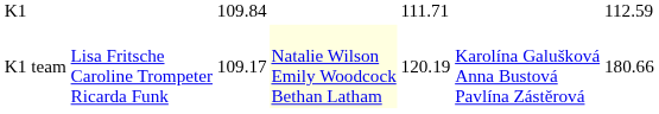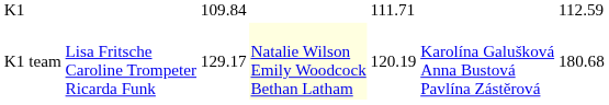 <table>
 <tr>
 <td>K1</td>
 <td></td>
 <td>109.84</td>
 <td></td>
 <td>111.71</td>
 <td></td>
 <td>112.59</td>
 </tr>
 <tr>
 <td>K1 team</td>
 <td><br><a href='#'>Lisa Fritsche</a><br><a href='#'>Caroline Trompeter</a><br><a href='#'>Ricarda Funk</a></td>
-<td>109.17</td>
+<td>129.17</td>
 <td style="background: lightyellow;"><br><a href='#'>Natalie Wilson</a><br><a href='#'>Emily Woodcock</a><br><a href='#'>Bethan Latham</a></td>
 <td>120.19</td>
 <td><br><a href='#'>Karolína Galušková</a><br><a href='#'>Anna Bustová</a><br><a href='#'>Pavlína Zástěrová</a></td>
-<td>180.66</td>
+<td>180.68</td>
 </tr>
 </table>
